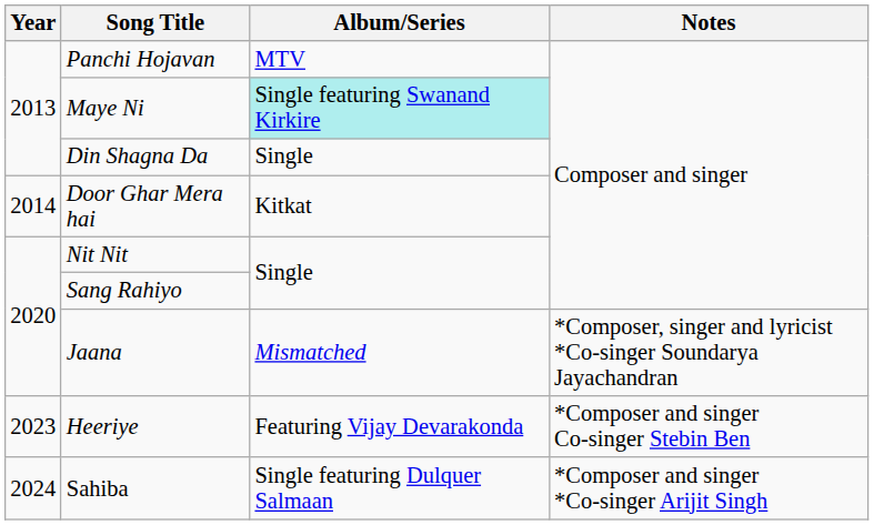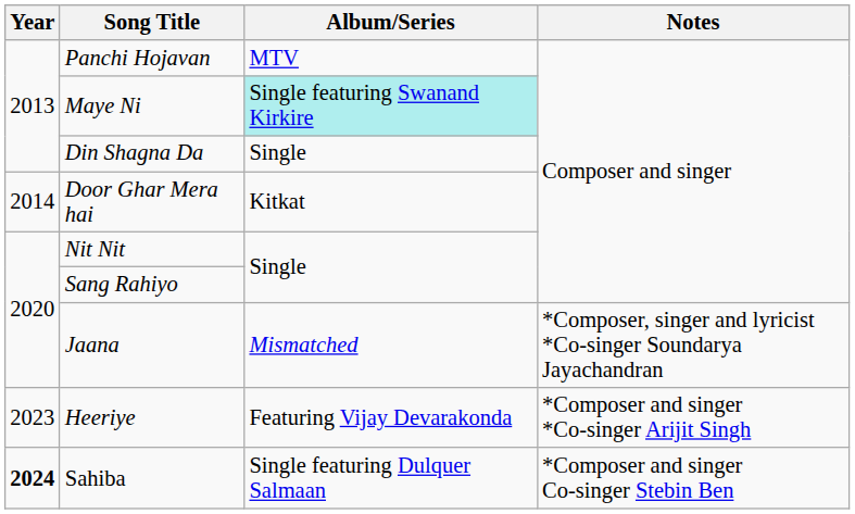 <table class="wikitable sortable">
 <tr style="background:#ccc; text-align:center;">
 <th>Year</th>
 <th>Song Title</th>
 <th>Album/Series</th>
 <th>Notes</th>
 </tr>
 <tr>
 <td rowspan="3">2013</td>
 <td><em>Panchi Hojavan</em></td>
 <td><a href='#'>MTV</a></td>
 <td rowspan="6">Composer and singer</td>
 </tr>
 <tr>
 <td><em>Maye Ni</em></td>
 <td style="background: paleturquoise;">Single featuring <a href='#'>Swanand Kirkire</a></td>
 </tr>
 <tr>
 <td><em>Din Shagna Da</em></td>
 <td>Single</td>
 </tr>
 <tr>
 <td>2014</td>
 <td><em>Door Ghar Mera hai</em></td>
 <td>Kitkat</td>
 </tr>
 <tr>
 <td rowspan="3">2020</td>
 <td><em>Nit Nit</em></td>
 <td rowspan=2>Single</td>
 </tr>
 <tr>
 <td><em>Sang Rahiyo</em></td>
 </tr>
 <tr>
 <td><em>Jaana</em></td>
 <td><em><a href='#'>Mismatched</a></em></td>
 <td>*Composer, singer and lyricist<br>*Co-singer Soundarya Jayachandran</td>
 </tr>
 <tr>
 <td>2023</td>
 <td><em>Heeriye</em></td>
 <td>Featuring <a href='#'>Vijay Devarakonda</a></td>
+<td>*Composer and singer <br>*Co-singer <a href='#'>Arijit Singh</a></td>
+</tr>
+<tr>
+<td><strong>2024</strong></td>
+<td>Sahiba</td>
+<td>Single featuring <a href='#'>Dulquer Salmaan</a></td>
 <td>*Composer and singer<br>Co-singer <a href='#'>Stebin Ben</a></td>
 </tr>
-<tr>
-<td>2024</td>
-<td>Sahiba</td>
-<td>Single featuring <a href='#'>Dulquer Salmaan</a></td>
-<td>*Composer and singer <br>*Co-singer <a href='#'>Arijit Singh</a></td>
-</tr>
 </table>
